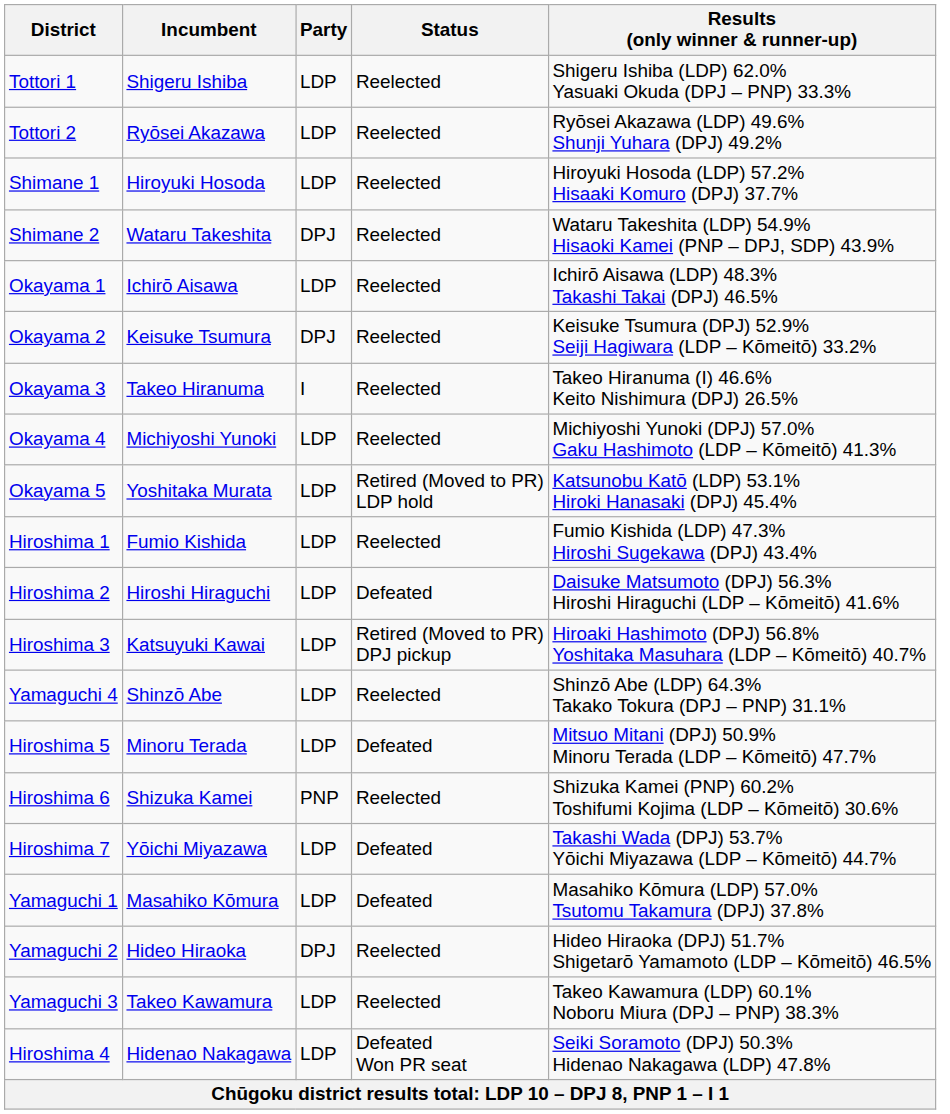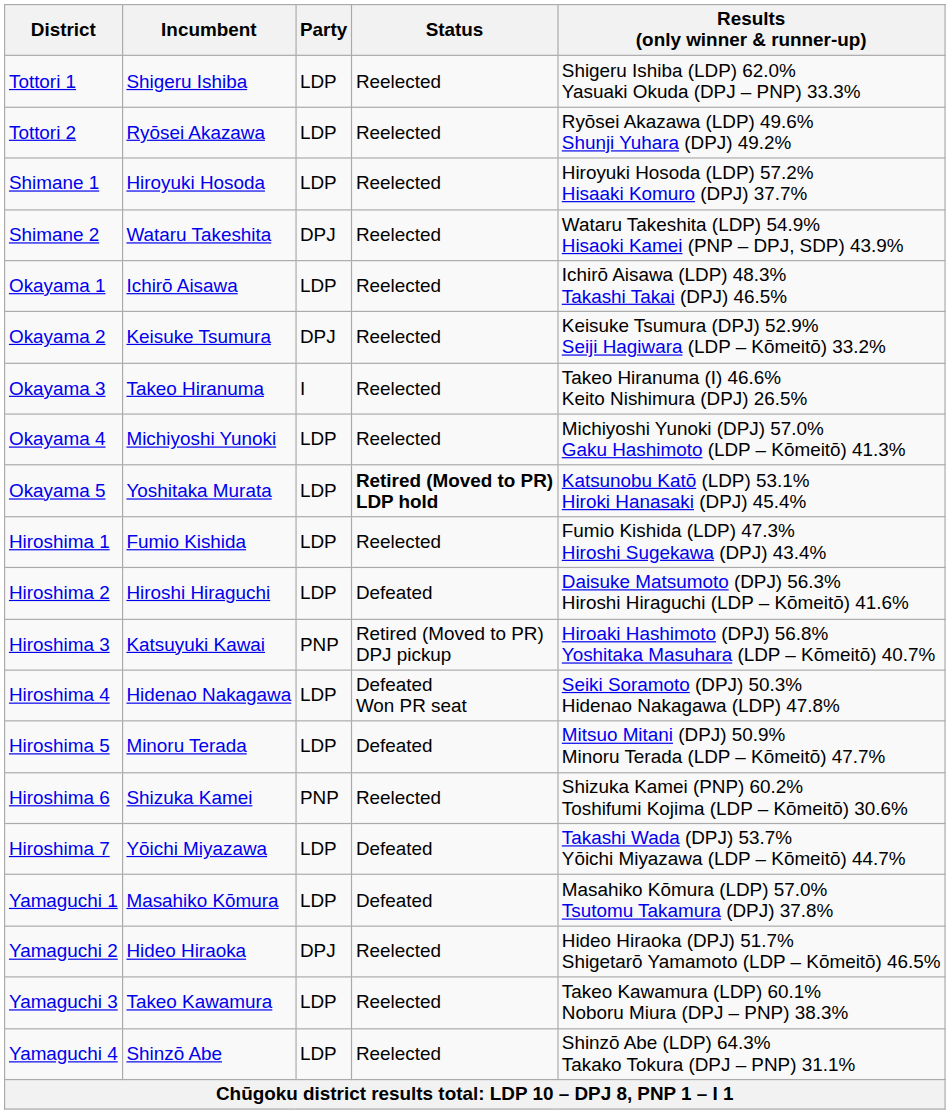 <table class="wikitable">
 <tr>
 <th>District</th>
 <th>Incumbent</th>
 <th>Party</th>
 <th>Status</th>
 <th>Results<br>(only winner & runner-up)</th>
 </tr>
 <tr>
 <td><a href='#'>Tottori 1</a></td>
 <td><a href='#'>Shigeru Ishiba</a></td>
 <td>LDP</td>
 <td>Reelected</td>
 <td>Shigeru Ishiba (LDP) 62.0%<br>Yasuaki Okuda (DPJ – PNP) 33.3%</td>
 </tr>
 <tr>
 <td><a href='#'>Tottori 2</a></td>
 <td><a href='#'>Ryōsei Akazawa</a></td>
 <td>LDP</td>
 <td>Reelected</td>
 <td>Ryōsei Akazawa (LDP) 49.6%<br><a href='#'>Shunji Yuhara</a> (DPJ) 49.2%</td>
 </tr>
 <tr>
 <td><a href='#'>Shimane 1</a></td>
 <td><a href='#'>Hiroyuki Hosoda</a></td>
 <td>LDP</td>
 <td>Reelected</td>
 <td>Hiroyuki Hosoda (LDP) 57.2%<br><a href='#'>Hisaaki Komuro</a> (DPJ) 37.7%</td>
 </tr>
 <tr>
 <td><a href='#'>Shimane 2</a></td>
 <td><a href='#'>Wataru Takeshita</a></td>
 <td>DPJ</td>
 <td>Reelected</td>
 <td>Wataru Takeshita (LDP) 54.9%<br><a href='#'>Hisaoki Kamei</a> (PNP – DPJ, SDP) 43.9%</td>
 </tr>
 <tr>
 <td><a href='#'>Okayama 1</a></td>
 <td><a href='#'>Ichirō Aisawa</a></td>
 <td>LDP</td>
 <td>Reelected</td>
 <td>Ichirō Aisawa (LDP) 48.3%<br><a href='#'>Takashi Takai</a> (DPJ) 46.5%</td>
 </tr>
 <tr>
 <td><a href='#'>Okayama 2</a></td>
 <td><a href='#'>Keisuke Tsumura</a></td>
 <td>DPJ</td>
 <td>Reelected</td>
 <td>Keisuke Tsumura (DPJ) 52.9%<br><a href='#'>Seiji Hagiwara</a> (LDP – Kōmeitō) 33.2%</td>
 </tr>
 <tr>
 <td><a href='#'>Okayama 3</a></td>
 <td><a href='#'>Takeo Hiranuma</a></td>
 <td>I</td>
 <td>Reelected</td>
 <td>Takeo Hiranuma (I) 46.6%<br>Keito Nishimura (DPJ) 26.5%</td>
 </tr>
 <tr>
 <td><a href='#'>Okayama 4</a></td>
 <td><a href='#'>Michiyoshi Yunoki</a></td>
 <td>LDP</td>
 <td>Reelected</td>
 <td>Michiyoshi Yunoki (DPJ) 57.0%<br><a href='#'>Gaku Hashimoto</a> (LDP – Kōmeitō) 41.3%</td>
 </tr>
 <tr>
 <td><a href='#'>Okayama 5</a></td>
 <td><a href='#'>Yoshitaka Murata</a></td>
 <td>LDP</td>
-<td>Retired (Moved to PR)<br>LDP hold</td>
+<td><strong>Retired (Moved to PR)<br>LDP hold</strong></td>
 <td><a href='#'>Katsunobu Katō</a> (LDP) 53.1%<br><a href='#'>Hiroki Hanasaki</a> (DPJ) 45.4%</td>
 </tr>
 <tr>
 <td><a href='#'>Hiroshima 1</a></td>
 <td><a href='#'>Fumio Kishida</a></td>
 <td>LDP</td>
 <td>Reelected</td>
 <td>Fumio Kishida (LDP) 47.3%<br><a href='#'>Hiroshi Sugekawa</a> (DPJ) 43.4%</td>
 </tr>
 <tr>
 <td><a href='#'>Hiroshima 2</a></td>
 <td><a href='#'>Hiroshi Hiraguchi</a></td>
 <td>LDP</td>
 <td>Defeated</td>
 <td><a href='#'>Daisuke Matsumoto</a> (DPJ) 56.3%<br>Hiroshi Hiraguchi (LDP – Kōmeitō) 41.6%</td>
 </tr>
 <tr>
 <td><a href='#'>Hiroshima 3</a></td>
 <td><a href='#'>Katsuyuki Kawai</a></td>
-<td>LDP</td>
+<td>PNP</td>
 <td>Retired (Moved to PR)<br>DPJ pickup</td>
 <td><a href='#'>Hiroaki Hashimoto</a> (DPJ) 56.8%<br><a href='#'>Yoshitaka Masuhara</a> (LDP – Kōmeitō) 40.7%</td>
 </tr>
 <tr>
-<td><a href='#'>Yamaguchi 4</a></td>
-<td><a href='#'>Shinzō Abe</a></td>
+<td><a href='#'>Hiroshima 4</a></td>
+<td><a href='#'>Hidenao Nakagawa</a></td>
 <td>LDP</td>
-<td>Reelected</td>
-<td>Shinzō Abe (LDP) 64.3%<br>Takako Tokura (DPJ – PNP) 31.1%</td>
+<td>Defeated<br>Won PR seat</td>
+<td><a href='#'>Seiki Soramoto</a> (DPJ) 50.3%<br>Hidenao Nakagawa (LDP) 47.8%</td>
 </tr>
 <tr>
 <td><a href='#'>Hiroshima 5</a></td>
 <td><a href='#'>Minoru Terada</a></td>
 <td>LDP</td>
 <td>Defeated</td>
 <td><a href='#'>Mitsuo Mitani</a> (DPJ) 50.9%<br>Minoru Terada (LDP – Kōmeitō) 47.7%</td>
 </tr>
 <tr>
 <td><a href='#'>Hiroshima 6</a></td>
 <td><a href='#'>Shizuka Kamei</a></td>
 <td>PNP</td>
 <td>Reelected</td>
 <td>Shizuka Kamei (PNP) 60.2%<br>Toshifumi Kojima (LDP – Kōmeitō) 30.6%</td>
 </tr>
 <tr>
 <td><a href='#'>Hiroshima 7</a></td>
 <td><a href='#'>Yōichi Miyazawa</a></td>
 <td>LDP</td>
 <td>Defeated</td>
 <td><a href='#'>Takashi Wada</a> (DPJ) 53.7%<br>Yōichi Miyazawa (LDP – Kōmeitō) 44.7%</td>
 </tr>
 <tr>
 <td><a href='#'>Yamaguchi 1</a></td>
 <td><a href='#'>Masahiko Kōmura</a></td>
 <td>LDP</td>
 <td>Defeated</td>
 <td>Masahiko Kōmura (LDP) 57.0%<br><a href='#'>Tsutomu Takamura</a> (DPJ) 37.8%</td>
 </tr>
 <tr>
 <td><a href='#'>Yamaguchi 2</a></td>
 <td><a href='#'>Hideo Hiraoka</a></td>
 <td>DPJ</td>
 <td>Reelected</td>
 <td>Hideo Hiraoka (DPJ) 51.7%<br>Shigetarō Yamamoto (LDP – Kōmeitō) 46.5%</td>
 </tr>
 <tr>
 <td><a href='#'>Yamaguchi 3</a></td>
 <td><a href='#'>Takeo Kawamura</a></td>
 <td>LDP</td>
 <td>Reelected</td>
 <td>Takeo Kawamura (LDP) 60.1%<br>Noboru Miura (DPJ – PNP) 38.3%</td>
 </tr>
 <tr>
-<td><a href='#'>Hiroshima 4</a></td>
-<td><a href='#'>Hidenao Nakagawa</a></td>
+<td><a href='#'>Yamaguchi 4</a></td>
+<td><a href='#'>Shinzō Abe</a></td>
 <td>LDP</td>
-<td>Defeated<br>Won PR seat</td>
-<td><a href='#'>Seiki Soramoto</a> (DPJ) 50.3%<br>Hidenao Nakagawa (LDP) 47.8%</td>
+<td>Reelected</td>
+<td>Shinzō Abe (LDP) 64.3%<br>Takako Tokura (DPJ – PNP) 31.1%</td>
 </tr>
 <tr>
 <th colspan="5">Chūgoku district results total: LDP 10 – DPJ 8, PNP 1 – I 1</th>
 </tr>
 </table>
